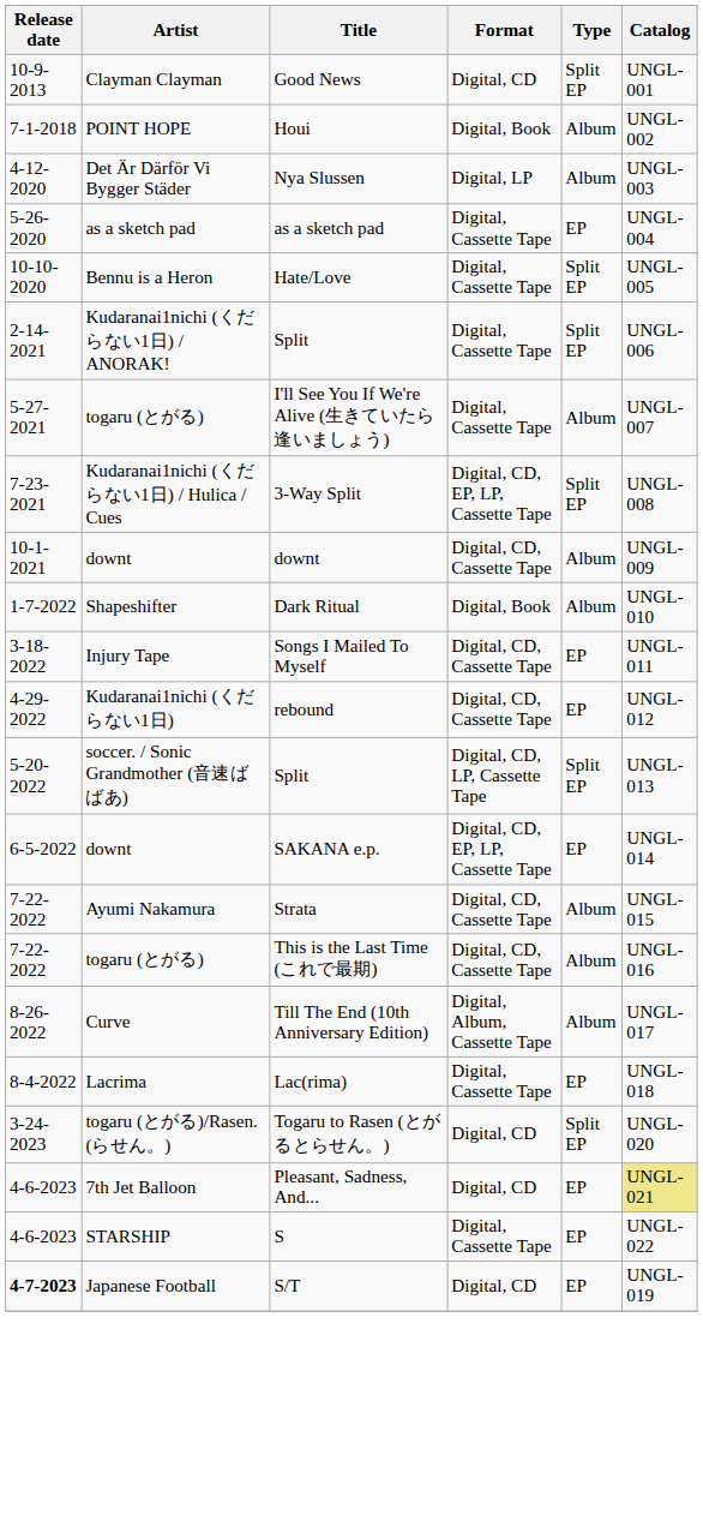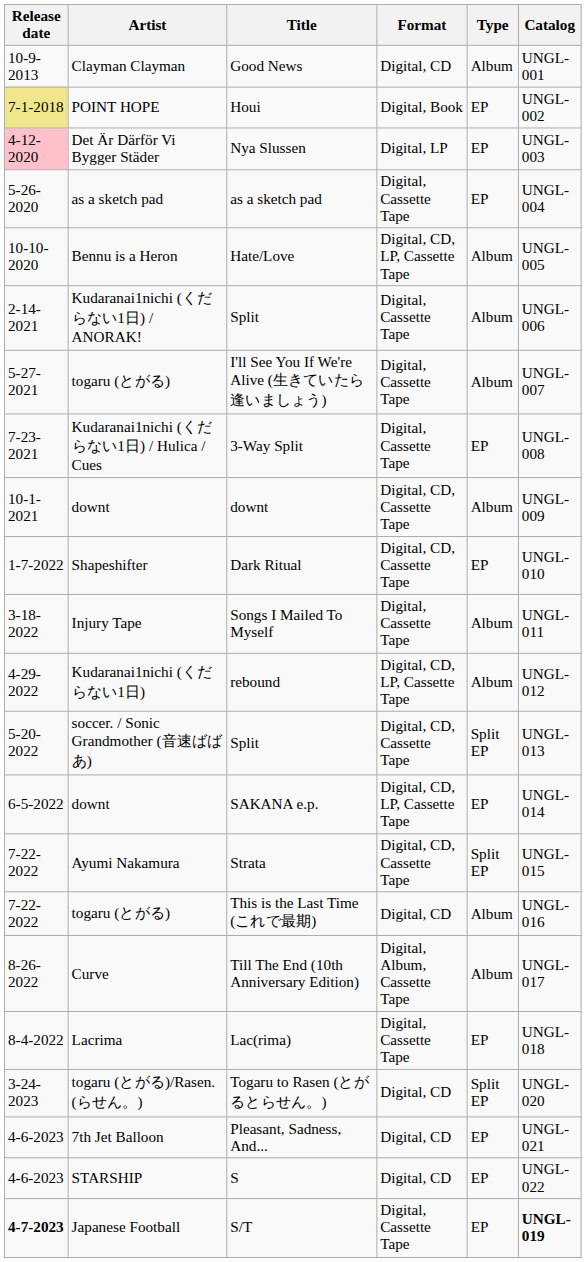 <table class="wikitable sortable">
 <tr>
 <th>Release date</th>
 <th>Artist</th>
 <th>Title</th>
 <th>Format</th>
 <th>Type</th>
 <th>Catalog</th>
 </tr>
 <tr>
 <td>10-9-2013</td>
 <td>Clayman Clayman</td>
 <td>Good News</td>
 <td>Digital, CD</td>
-<td>Split EP</td>
+<td>Album</td>
 <td>UNGL-001</td>
 </tr>
 <tr>
-<td>7-1-2018</td>
+<td style="background: khaki;">7-1-2018</td>
 <td>POINT HOPE</td>
 <td>Houi</td>
 <td>Digital, Book</td>
-<td>Album</td>
+<td>EP</td>
 <td>UNGL-002</td>
 </tr>
 <tr>
-<td>4-12-2020</td>
+<td style="background: pink;">4-12-2020</td>
 <td>Det Är Därför Vi Bygger Städer</td>
 <td>Nya Slussen</td>
 <td>Digital, LP</td>
-<td>Album</td>
+<td>EP</td>
 <td>UNGL-003</td>
 </tr>
 <tr>
 <td>5-26-2020</td>
 <td>as a sketch pad</td>
 <td>as a sketch pad</td>
 <td>Digital, Cassette Tape</td>
 <td>EP</td>
 <td>UNGL-004</td>
 </tr>
 <tr>
 <td>10-10-2020</td>
 <td>Bennu is a Heron</td>
 <td>Hate/Love</td>
-<td>Digital, Cassette Tape</td>
-<td>Split EP</td>
+<td>Digital, CD, LP, Cassette Tape</td>
+<td>Album</td>
 <td>UNGL-005</td>
 </tr>
 <tr>
 <td>2-14-2021</td>
 <td>Kudaranai1nichi (くだらない1日) / ANORAK!</td>
 <td>Split</td>
 <td>Digital, Cassette Tape</td>
-<td>Split EP</td>
+<td>Album</td>
 <td>UNGL-006</td>
 </tr>
 <tr>
 <td>5-27-2021</td>
 <td>togaru (とがる)</td>
 <td>I'll See You If We're Alive (生きていたら逢いましょう)</td>
 <td>Digital, Cassette Tape</td>
 <td>Album</td>
 <td>UNGL-007</td>
 </tr>
 <tr>
 <td>7-23-2021</td>
 <td>Kudaranai1nichi (くだらない1日) / Hulica / Cues</td>
 <td>3-Way Split</td>
-<td>Digital, CD, EP, LP, Cassette Tape</td>
-<td>Split EP</td>
+<td>Digital, Cassette Tape</td>
+<td>EP</td>
 <td>UNGL-008</td>
 </tr>
 <tr>
 <td>10-1-2021</td>
 <td>downt</td>
 <td>downt</td>
 <td>Digital, CD, Cassette Tape</td>
 <td>Album</td>
 <td>UNGL-009</td>
 </tr>
 <tr>
 <td>1-7-2022</td>
 <td>Shapeshifter</td>
 <td>Dark Ritual</td>
-<td>Digital, Book</td>
-<td>Album</td>
+<td>Digital, CD, Cassette Tape</td>
+<td>EP</td>
 <td>UNGL-010</td>
 </tr>
 <tr>
 <td>3-18-2022</td>
 <td>Injury Tape</td>
 <td>Songs I Mailed To Myself</td>
-<td>Digital, CD, Cassette Tape</td>
-<td>EP</td>
+<td>Digital, Cassette Tape</td>
+<td>Album</td>
 <td>UNGL-011</td>
 </tr>
 <tr>
 <td>4-29-2022</td>
 <td>Kudaranai1nichi (くだらない1日)</td>
 <td>rebound</td>
-<td>Digital, CD, Cassette Tape</td>
-<td>EP</td>
+<td>Digital, CD, LP, Cassette Tape</td>
+<td>Album</td>
 <td>UNGL-012</td>
 </tr>
 <tr>
 <td>5-20-2022</td>
 <td>soccer. /  Sonic Grandmother (音速ばばあ)</td>
 <td>Split</td>
-<td>Digital, CD, LP, Cassette Tape</td>
+<td>Digital, CD, Cassette Tape</td>
 <td>Split EP</td>
 <td>UNGL-013</td>
 </tr>
 <tr>
 <td>6-5-2022</td>
 <td>downt</td>
 <td>SAKANA e.p.</td>
-<td>Digital, CD, EP, LP, Cassette Tape</td>
+<td>Digital, CD, LP, Cassette Tape</td>
 <td>EP</td>
 <td>UNGL-014</td>
 </tr>
 <tr>
 <td>7-22-2022</td>
 <td>Ayumi Nakamura</td>
 <td>Strata</td>
 <td>Digital, CD, Cassette Tape</td>
-<td>Album</td>
+<td>Split EP</td>
 <td>UNGL-015</td>
 </tr>
 <tr>
 <td>7-22-2022</td>
 <td>togaru (とがる)</td>
 <td>This is the Last Time (これで最期)</td>
-<td>Digital, CD, Cassette Tape</td>
+<td>Digital, CD</td>
 <td>Album</td>
 <td>UNGL-016</td>
 </tr>
 <tr>
 <td>8-26-2022</td>
 <td>Curve</td>
 <td>Till The End (10th Anniversary Edition)</td>
 <td>Digital, Album, Cassette Tape</td>
 <td>Album</td>
 <td>UNGL-017</td>
 </tr>
 <tr>
 <td>8-4-2022</td>
 <td>Lacrima</td>
 <td>Lac(rima)</td>
 <td>Digital, Cassette Tape</td>
 <td>EP</td>
 <td>UNGL-018</td>
 </tr>
 <tr>
 <td>3-24-2023</td>
 <td>togaru (とがる)/Rasen.(らせん。)</td>
 <td>Togaru to Rasen (とがるとらせん。)</td>
 <td>Digital, CD</td>
 <td>Split EP</td>
 <td>UNGL-020</td>
 </tr>
 <tr>
 <td>4-6-2023</td>
 <td>7th Jet Balloon</td>
 <td>Pleasant, Sadness, And...</td>
 <td>Digital, CD</td>
 <td>EP</td>
-<td style="background: khaki;">UNGL-021</td>
+<td>UNGL-021</td>
 </tr>
 <tr>
 <td>4-6-2023</td>
 <td>STARSHIP</td>
 <td>S</td>
-<td>Digital, Cassette Tape</td>
+<td>Digital, CD</td>
 <td>EP</td>
 <td>UNGL-022</td>
 </tr>
 <tr>
 <td><strong>4-7-2023</strong></td>
 <td>Japanese Football</td>
 <td>S/T</td>
-<td>Digital, CD</td>
+<td>Digital, Cassette Tape</td>
 <td>EP</td>
-<td>UNGL-019</td>
+<td><strong>UNGL-019</strong></td>
 </tr>
 <tr>
 </tr>
 </table>
